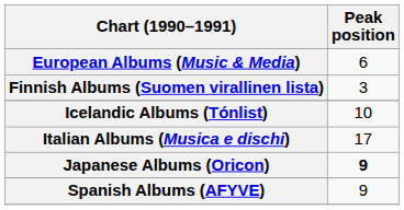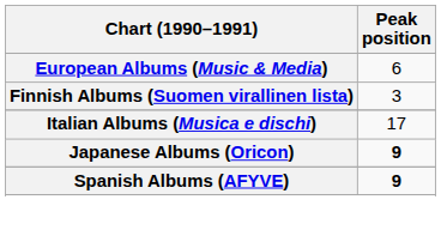 <table class="wikitable sortable plainrowheaders" style="text-align:center">
 <tr>
 <th scope="col">Chart (1990–1991)</th>
 <th scope="col">Peak<br>position</th>
 </tr>
 <tr>
 </tr>
 <tr>
 </tr>
 <tr>
 </tr>
 <tr>
 </tr>
 <tr>
 <th scope="row"><a href='#'>European Albums</a> (<em><a href='#'>Music & Media</a></em>)</th>
 <td>6</td>
 </tr>
 <tr>
 <th scope="row">Finnish Albums (<a href='#'>Suomen virallinen lista</a>)</th>
 <td>3</td>
 </tr>
 <tr>
 </tr>
 <tr>
 </tr>
 <tr>
-<th scope="row">Icelandic Albums (<a href='#'>Tónlist</a>)</th>
-<td>10</td>
-</tr>
-<tr>
 <th scope="row">Italian Albums (<em><a href='#'>Musica e dischi</a></em>)</th>
 <td>17</td>
 </tr>
 <tr>
 <th scope="row">Japanese Albums (<a href='#'>Oricon</a>)</th>
 <td><strong>9</strong></td>
 </tr>
 <tr>
 </tr>
 <tr>
 <th scope="row">Spanish Albums (<a href='#'>AFYVE</a>)</th>
-<td>9</td>
+<td><strong>9</strong></td>
 </tr>
 <tr>
 </tr>
 <tr>
 </tr>
 <tr>
 </tr>
 <tr>
 </tr>
 </table>
